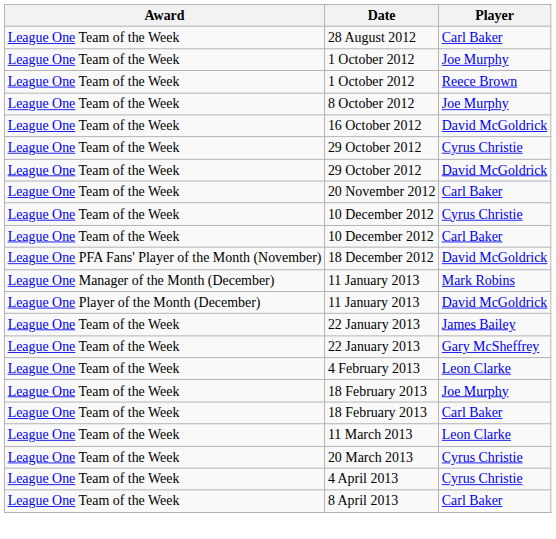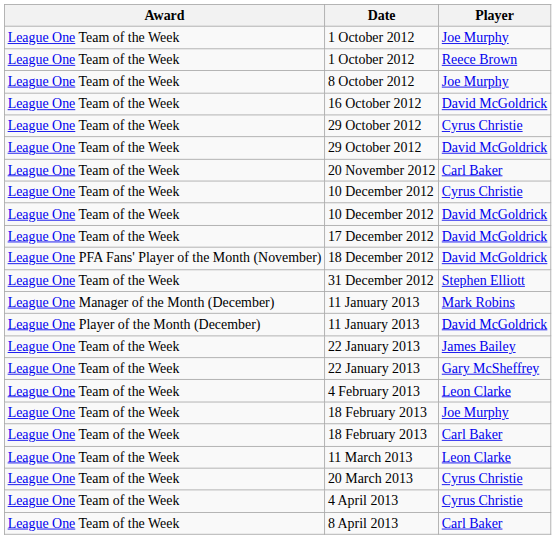 <table class="wikitable">
 <tr>
 <th>Award</th>
 <th>Date</th>
 <th>Player</th>
-</tr>
-<tr>
-<td><a href='#'>League One</a> Team of the Week</td>
-<td>28 August 2012</td>
-<td> <a href='#'>Carl Baker</a></td>
 </tr>
 <tr>
 <td><a href='#'>League One</a> Team of the Week</td>
 <td>1 October 2012</td>
 <td> <a href='#'>Joe Murphy</a></td>
 </tr>
 <tr>
 <td><a href='#'>League One</a> Team of the Week</td>
 <td>1 October 2012</td>
 <td> <a href='#'>Reece Brown</a></td>
 </tr>
 <tr>
 <td><a href='#'>League One</a> Team of the Week</td>
 <td>8 October 2012</td>
 <td> <a href='#'>Joe Murphy</a></td>
 </tr>
 <tr>
 <td><a href='#'>League One</a> Team of the Week</td>
 <td>16 October 2012</td>
 <td> <a href='#'>David McGoldrick</a></td>
 </tr>
 <tr>
 <td><a href='#'>League One</a> Team of the Week</td>
 <td>29 October 2012</td>
 <td> <a href='#'>Cyrus Christie</a></td>
 </tr>
 <tr>
 <td><a href='#'>League One</a> Team of the Week</td>
 <td>29 October 2012</td>
 <td> <a href='#'>David McGoldrick</a></td>
 </tr>
 <tr>
 <td><a href='#'>League One</a> Team of the Week</td>
 <td>20 November 2012</td>
 <td> <a href='#'>Carl Baker</a></td>
 </tr>
 <tr>
 <td><a href='#'>League One</a> Team of the Week</td>
 <td>10 December 2012</td>
 <td> <a href='#'>Cyrus Christie</a></td>
 </tr>
 <tr>
 <td><a href='#'>League One</a> Team of the Week</td>
 <td>10 December 2012</td>
-<td> <a href='#'>Carl Baker</a></td>
+<td> <a href='#'>David McGoldrick</a></td>
+</tr>
+<tr>
+<td><a href='#'>League One</a> Team of the Week</td>
+<td>17 December 2012</td>
+<td> <a href='#'>David McGoldrick</a></td>
 </tr>
 <tr>
 <td><a href='#'>League One</a> PFA Fans' Player of the Month (November)</td>
 <td>18 December 2012</td>
 <td> <a href='#'>David McGoldrick</a></td>
+</tr>
+<tr>
+<td><a href='#'>League One</a> Team of the Week</td>
+<td>31 December 2012</td>
+<td> <a href='#'>Stephen Elliott</a></td>
 </tr>
 <tr>
 <td><a href='#'>League One</a> Manager of the Month (December)</td>
 <td>11 January 2013</td>
 <td> <a href='#'>Mark Robins</a></td>
 </tr>
 <tr>
 <td><a href='#'>League One</a> Player of the Month (December)</td>
 <td>11 January 2013</td>
 <td> <a href='#'>David McGoldrick</a></td>
 </tr>
 <tr>
 <td><a href='#'>League One</a> Team of the Week</td>
 <td>22 January 2013</td>
 <td> <a href='#'>James Bailey</a></td>
 </tr>
 <tr>
 <td><a href='#'>League One</a> Team of the Week</td>
 <td>22 January 2013</td>
 <td> <a href='#'>Gary McSheffrey</a></td>
 </tr>
 <tr>
 <td><a href='#'>League One</a> Team of the Week</td>
 <td>4 February 2013</td>
 <td> <a href='#'>Leon Clarke</a></td>
 </tr>
 <tr>
 <td><a href='#'>League One</a> Team of the Week</td>
 <td>18 February 2013</td>
 <td> <a href='#'>Joe Murphy</a></td>
 </tr>
 <tr>
 <td><a href='#'>League One</a> Team of the Week</td>
 <td>18 February 2013</td>
 <td> <a href='#'>Carl Baker</a></td>
 </tr>
 <tr>
 <td><a href='#'>League One</a> Team of the Week</td>
 <td>11 March 2013</td>
 <td> <a href='#'>Leon Clarke</a></td>
 </tr>
 <tr>
 <td><a href='#'>League One</a> Team of the Week</td>
 <td>20 March 2013</td>
 <td> <a href='#'>Cyrus Christie</a></td>
 </tr>
 <tr>
 <td><a href='#'>League One</a> Team of the Week</td>
 <td>4 April 2013</td>
 <td> <a href='#'>Cyrus Christie</a></td>
 </tr>
 <tr>
 <td><a href='#'>League One</a> Team of the Week</td>
 <td>8 April 2013</td>
 <td> <a href='#'>Carl Baker</a></td>
 </tr>
 </table>
